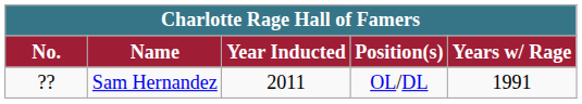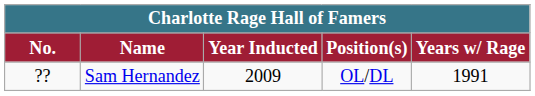 <table class="wikitable sortable">
 <tr>
 <td colspan="5" style= "background: #367588; color: white" align="center"><strong>Charlotte Rage Hall of Famers</strong></td>
 </tr>
 <tr>
 <th width=60px style="background: #9F1D35; color: white">No.</th>
 <th style="background: #9F1D35; color: white">Name</th>
 <th style="background: #9F1D35; color: white">Year Inducted</th>
 <th style="background: #9F1D35; color: white">Position(s)</th>
 <th style="background: #9F1D35; color: white">Years w/ Rage</th>
 </tr>
 <tr>
 <td style="text-align:center;">??</td>
 <td><a href='#'>Sam Hernandez</a></td>
-<td style="text-align:center;">2011</td>
+<td style="text-align:center;">2009</td>
 <td style="text-align:center;"><a href='#'>OL</a>/<a href='#'>DL</a></td>
 <td style="text-align:center;">1991</td>
 </tr>
 </table>
